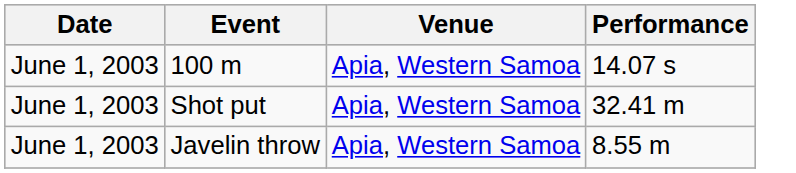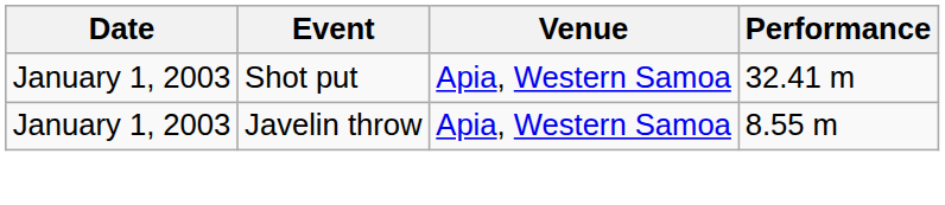 <table class="wikitable">
 <tr>
 <th>Date</th>
 <th>Event</th>
 <th>Venue</th>
 <th>Performance</th>
 </tr>
 <tr>
-<td>June 1, 2003</td>
-<td>100 m</td>
-<td><a href='#'>Apia</a>, <a href='#'>Western Samoa</a></td>
-<td>14.07 s</td>
-</tr>
-<tr>
-<td>June 1, 2003</td>
+<td>January 1, 2003</td>
 <td>Shot put</td>
 <td><a href='#'>Apia</a>, <a href='#'>Western Samoa</a></td>
 <td>32.41 m</td>
 </tr>
 <tr>
-<td>June 1, 2003</td>
+<td>January 1, 2003</td>
 <td>Javelin throw</td>
 <td><a href='#'>Apia</a>, <a href='#'>Western Samoa</a></td>
 <td>8.55 m</td>
 </tr>
 </table>
